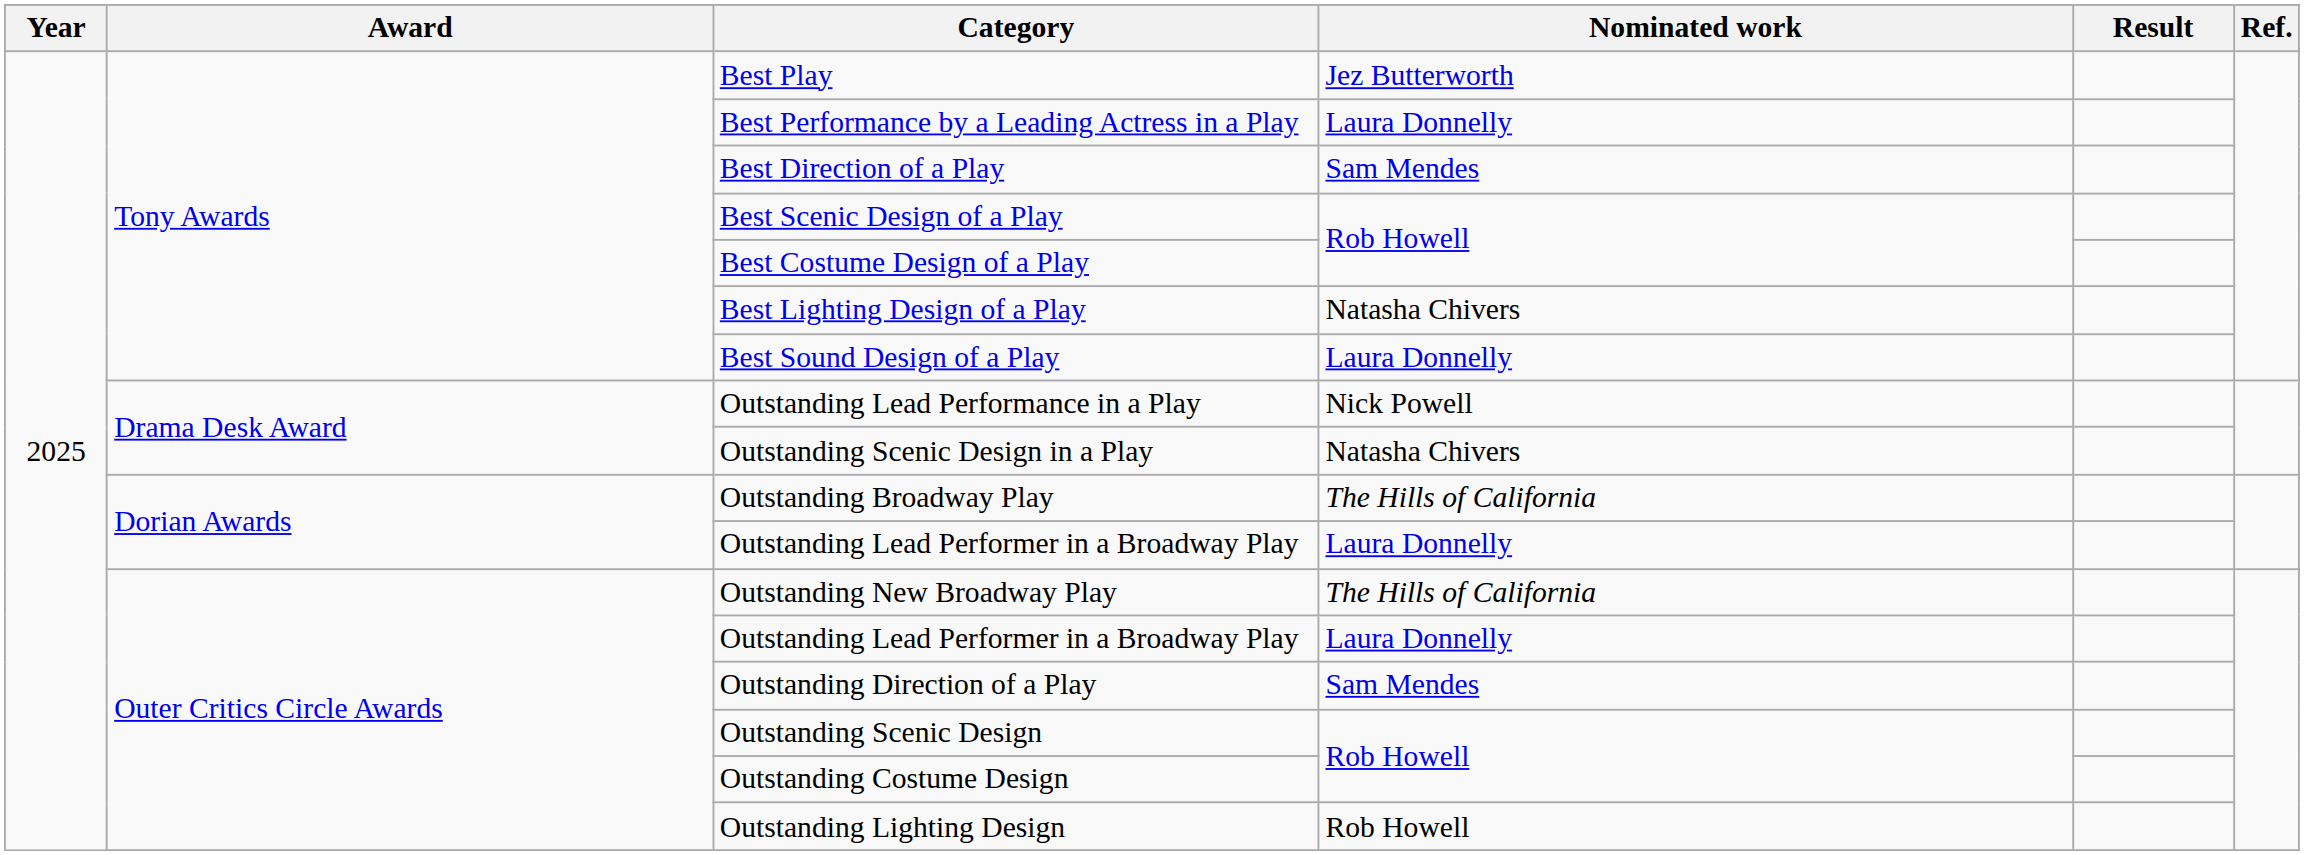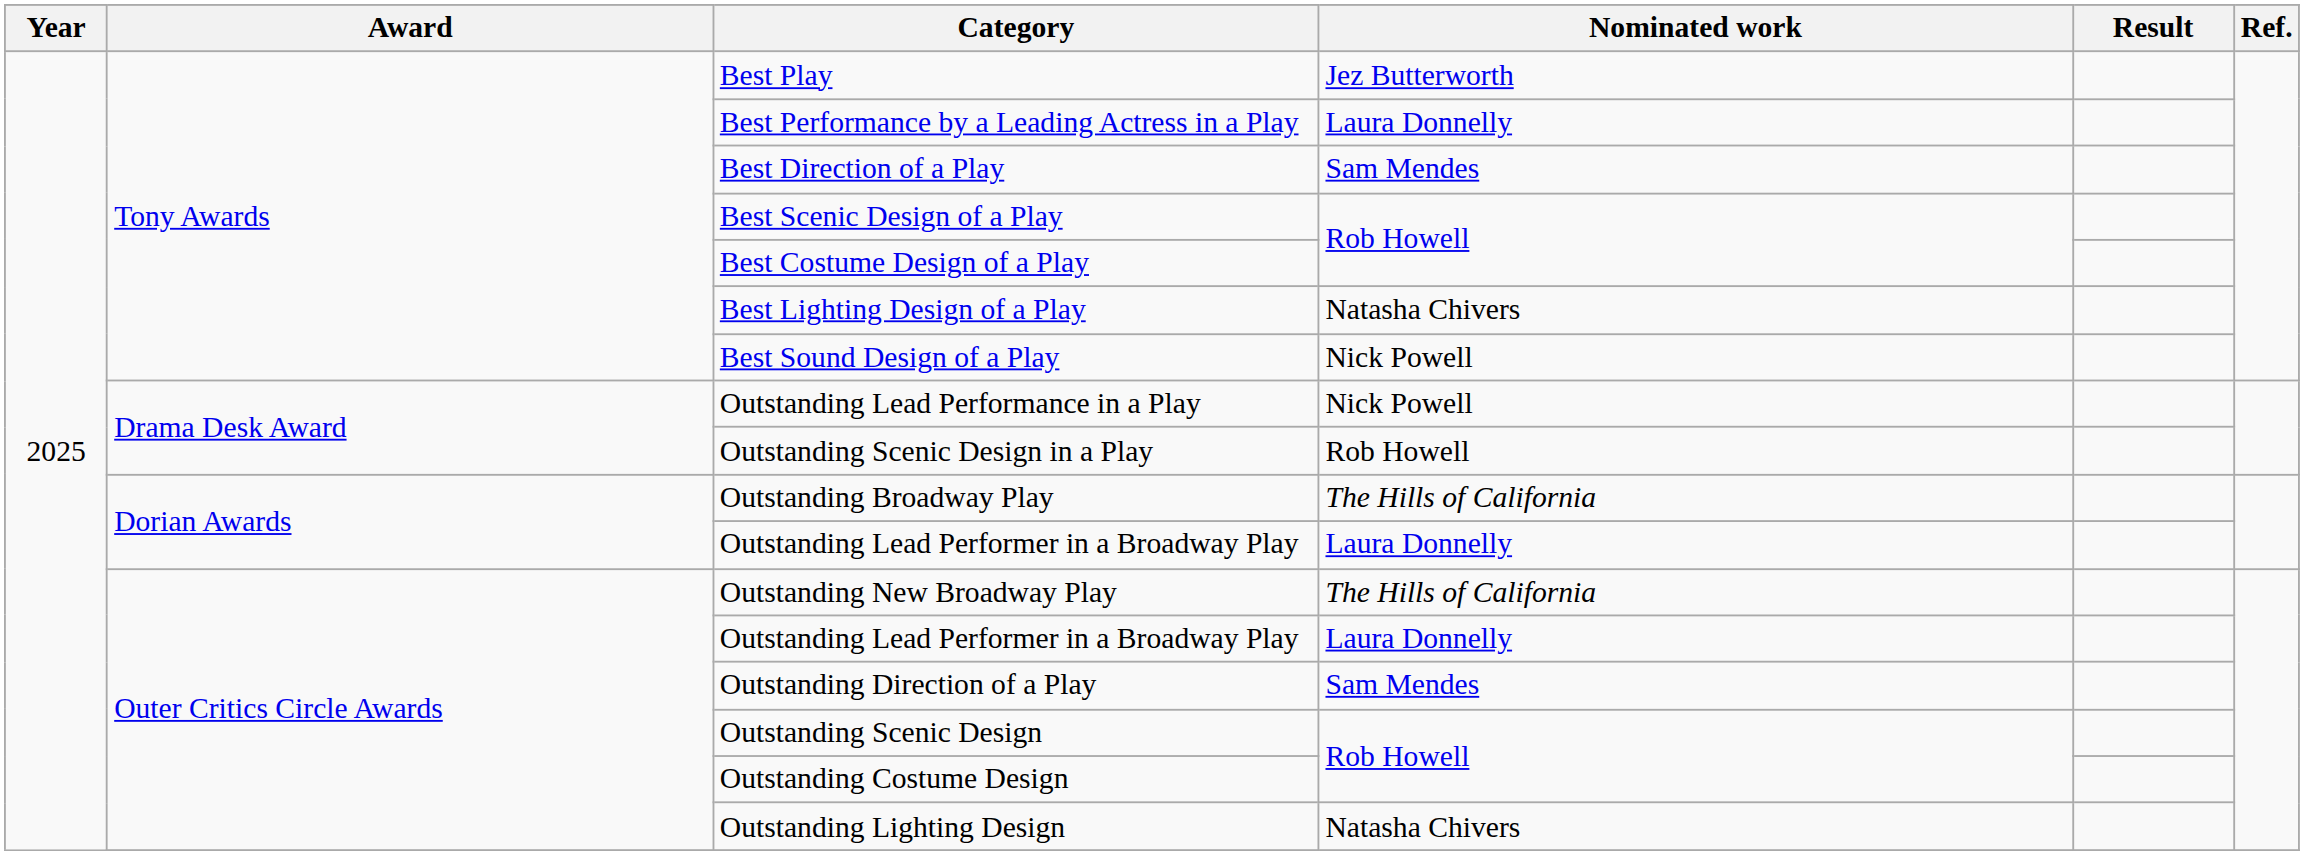 <table class="wikitable">
 <tr>
 <th scope="col" style="width:3em;">Year</th>
 <th scope="col" style="width:20em;">Award</th>
 <th scope="col" style="width:20em;">Category</th>
 <th scope="col" style="width:25em;">Nominated work</th>
 <th scope="col" style="width:5em;">Result</th>
 <th>Ref.</th>
 </tr>
 <tr>
 <td rowspan="20" style="text-align:center;">2025</td>
 <td rowspan=7><a href='#'>Tony Awards</a></td>
 <td><a href='#'>Best Play</a></td>
 <td><a href='#'>Jez Butterworth</a></td>
 <td></td>
 <td rowspan=7></td>
 </tr>
 <tr>
 <td><a href='#'>Best Performance by a Leading Actress in a Play</a></td>
 <td><a href='#'>Laura Donnelly</a></td>
 <td></td>
 </tr>
 <tr>
 <td><a href='#'>Best Direction of a Play</a></td>
 <td><a href='#'>Sam Mendes</a></td>
 <td></td>
 </tr>
 <tr>
 <td><a href='#'>Best Scenic Design of a Play</a></td>
 <td rowspan=2><a href='#'>Rob Howell</a></td>
 <td></td>
 </tr>
 <tr>
 <td><a href='#'>Best Costume Design of a Play</a></td>
 <td></td>
 </tr>
 <tr>
 <td><a href='#'>Best Lighting Design of a Play</a></td>
 <td>Natasha Chivers</td>
 <td></td>
 </tr>
 <tr>
 <td><a href='#'>Best Sound Design of a Play</a></td>
-<td><a href='#'>Laura Donnelly</a></td>
+<td>Nick Powell</td>
 <td></td>
 </tr>
 <tr>
 <td rowspan=2><a href='#'>Drama Desk Award</a></td>
 <td>Outstanding Lead Performance in a Play</td>
 <td>Nick Powell</td>
 <td></td>
 <td rowspan=2></td>
 </tr>
 <tr>
 <td>Outstanding Scenic Design in a Play</td>
-<td>Natasha Chivers</td>
+<td>Rob Howell</td>
 <td></td>
 </tr>
 <tr>
 <td rowspan=2><a href='#'>Dorian Awards</a></td>
 <td>Outstanding Broadway Play</td>
 <td><em>The Hills of California</em></td>
 <td></td>
 <td rowspan=2></td>
 </tr>
 <tr>
 <td>Outstanding Lead Performer in a Broadway Play</td>
 <td><a href='#'>Laura Donnelly</a></td>
 <td></td>
 </tr>
 <tr>
 <td rowspan="6"><a href='#'>Outer Critics Circle Awards</a></td>
 <td>Outstanding New Broadway Play</td>
 <td><em>The Hills of California</em></td>
 <td></td>
 <td rowspan=6></td>
 </tr>
 <tr>
 <td>Outstanding Lead Performer in a Broadway Play</td>
 <td><a href='#'>Laura Donnelly</a></td>
 <td></td>
 </tr>
 <tr>
 <td>Outstanding Direction of a Play</td>
 <td><a href='#'>Sam Mendes</a></td>
 <td></td>
 </tr>
 <tr>
 <td>Outstanding Scenic Design</td>
 <td rowspan="2"><a href='#'>Rob Howell</a></td>
 <td></td>
 </tr>
 <tr>
 <td>Outstanding Costume Design</td>
 <td></td>
 </tr>
 <tr>
 <td>Outstanding Lighting Design</td>
-<td>Rob Howell</td>
+<td>Natasha Chivers</td>
 <td></td>
 </tr>
 <tr>
 </tr>
 </table>
